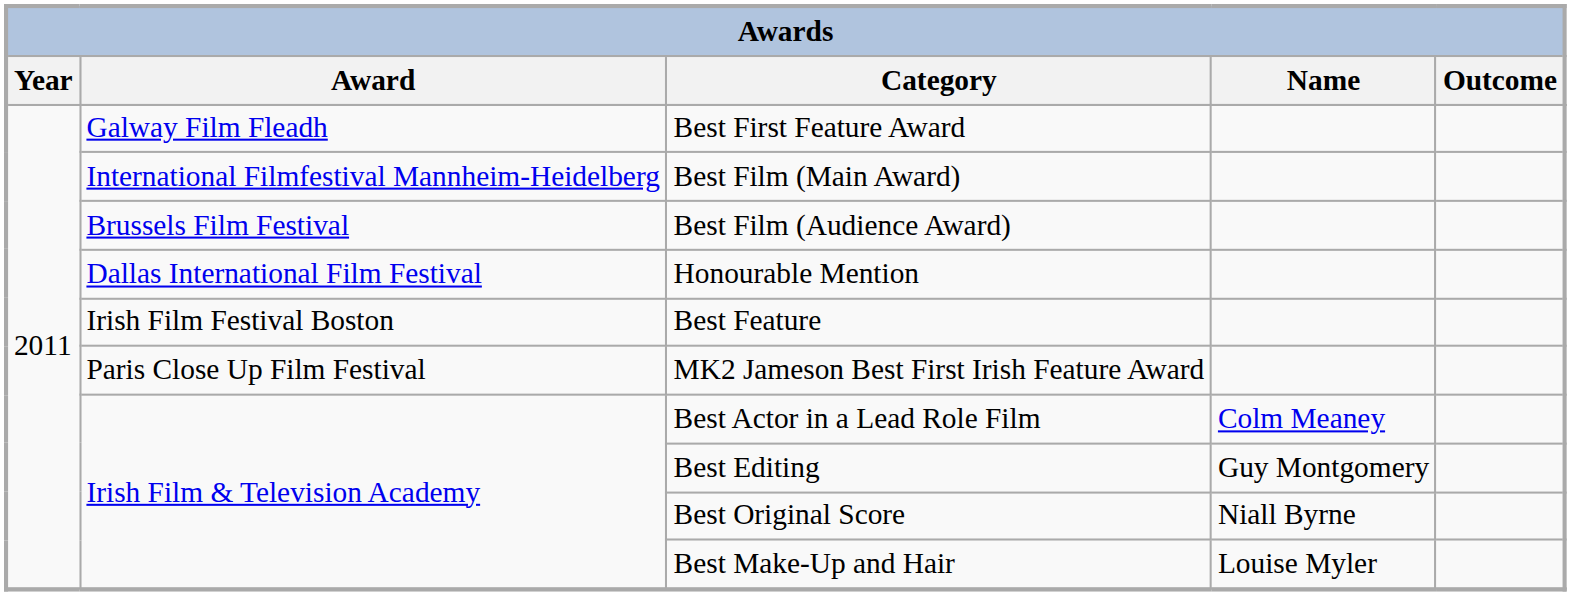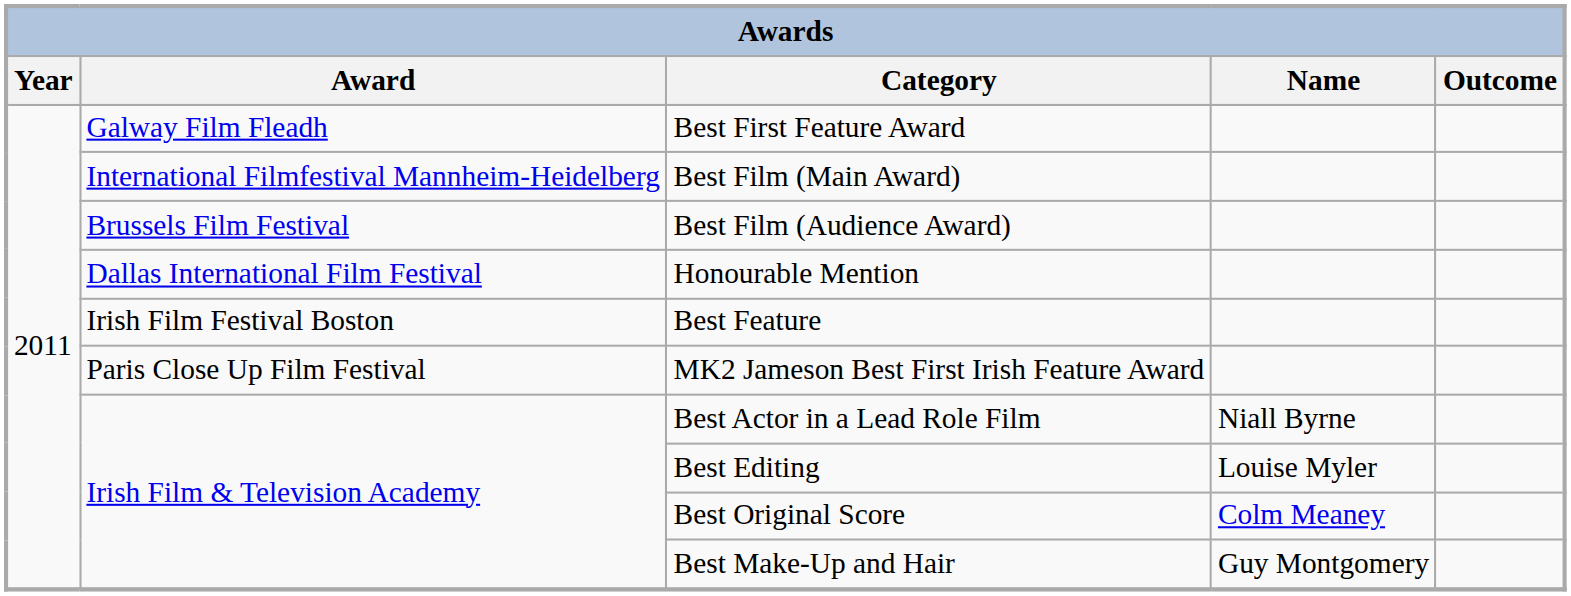 <table class="wikitable" style="border:2px #aaa solid; font-size:90%;">
 <tr style="background:#ccc; text-align:center;">
 <th colspan="5" style="background: LightSteelBlue;">Awards</th>
 </tr>
 <tr style="background:#ccc; text-align:center;">
 <th>Year</th>
 <th>Award</th>
 <th>Category</th>
 <th>Name</th>
 <th>Outcome</th>
 </tr>
 <tr>
 <td rowspan=11>2011</td>
 </tr>
 <tr>
 <td rowspan=1><a href='#'>Galway Film Fleadh</a></td>
 <td>Best First Feature Award</td>
 <td></td>
 <td></td>
 </tr>
 <tr>
 <td rowspan=1><a href='#'>International Filmfestival Mannheim-Heidelberg</a></td>
 <td>Best Film (Main Award)</td>
 <td></td>
 <td></td>
 </tr>
 <tr>
 <td rowspan=1><a href='#'>Brussels Film Festival</a></td>
 <td>Best Film (Audience Award)</td>
 <td></td>
 <td></td>
 </tr>
 <tr>
 <td rowspan=1><a href='#'>Dallas International Film Festival</a></td>
 <td>Honourable Mention</td>
 <td></td>
 <td></td>
 </tr>
 <tr>
 <td rowspan=1>Irish Film Festival Boston</td>
 <td>Best Feature</td>
 <td></td>
 <td></td>
 </tr>
 <tr>
 <td rowspan=1>Paris Close Up Film Festival</td>
 <td>MK2 Jameson Best First Irish Feature Award</td>
 <td></td>
 <td></td>
 </tr>
 <tr>
 <td rowspan=4><a href='#'>Irish Film & Television Academy</a></td>
 <td>Best Actor in a Lead Role Film</td>
+<td>Niall Byrne</td>
+<td></td>
+</tr>
+<tr>
+<td>Best Editing</td>
+<td>Louise Myler</td>
+<td></td>
+</tr>
+<tr>
+<td>Best Original Score</td>
 <td><a href='#'>Colm Meaney</a></td>
 <td></td>
 </tr>
 <tr>
-<td>Best Editing</td>
+<td>Best Make-Up and Hair</td>
 <td>Guy Montgomery</td>
-<td></td>
-</tr>
-<tr>
-<td>Best Original Score</td>
-<td>Niall Byrne</td>
-<td></td>
-</tr>
-<tr>
-<td>Best Make-Up and Hair</td>
-<td>Louise Myler</td>
 <td></td>
 </tr>
 <tr>
 </tr>
 </table>
